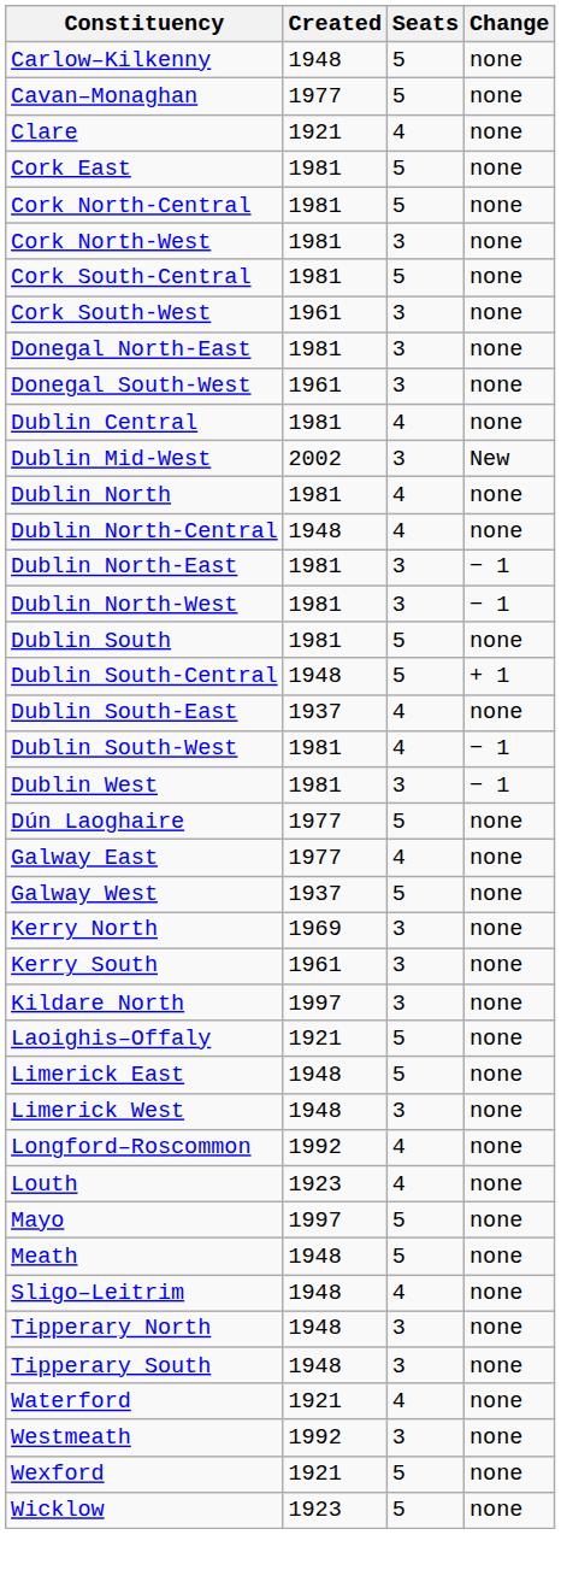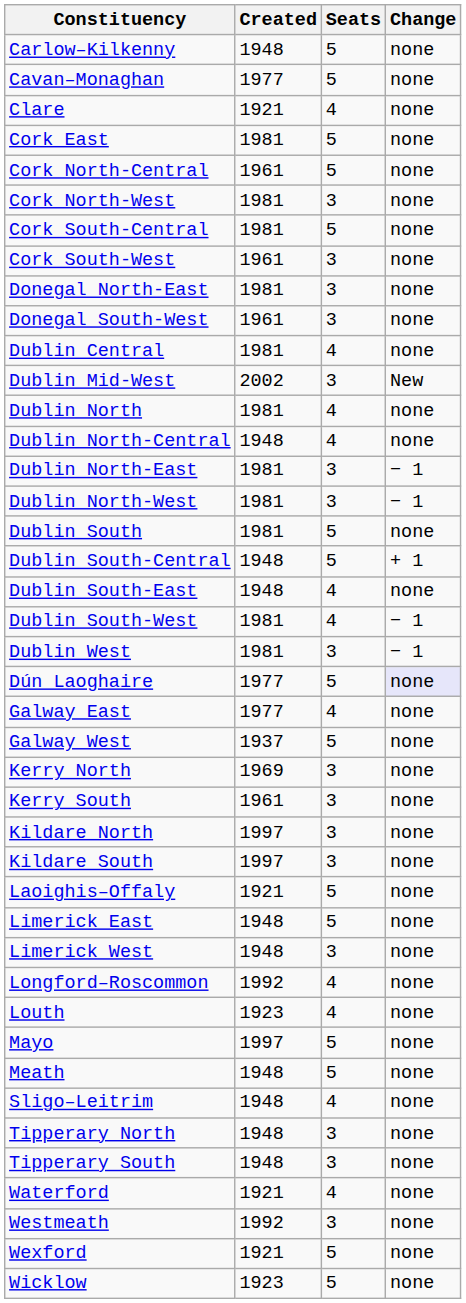 <table class="wikitable">
 <tr>
 <th>Constituency</th>
 <th>Created</th>
 <th>Seats</th>
 <th>Change</th>
 </tr>
 <tr>
 <td><a href='#'>Carlow–Kilkenny</a></td>
 <td>1948</td>
 <td>5</td>
 <td>none</td>
 </tr>
 <tr>
 <td><a href='#'>Cavan–Monaghan</a></td>
 <td>1977</td>
 <td>5</td>
 <td>none</td>
 </tr>
 <tr>
 <td><a href='#'>Clare</a></td>
 <td>1921</td>
 <td>4</td>
 <td>none</td>
 </tr>
 <tr>
 <td><a href='#'>Cork East</a></td>
 <td>1981</td>
 <td>5</td>
 <td>none</td>
 </tr>
 <tr>
 <td><a href='#'>Cork North-Central</a></td>
-<td>1981</td>
+<td>1961</td>
 <td>5</td>
 <td>none</td>
 </tr>
 <tr>
 <td><a href='#'>Cork North-West</a></td>
 <td>1981</td>
 <td>3</td>
 <td>none</td>
 </tr>
 <tr>
 <td><a href='#'>Cork South-Central</a></td>
 <td>1981</td>
 <td>5</td>
 <td>none</td>
 </tr>
 <tr>
 <td><a href='#'>Cork South-West</a></td>
 <td>1961</td>
 <td>3</td>
 <td>none</td>
 </tr>
 <tr>
 <td><a href='#'>Donegal North-East</a></td>
 <td>1981</td>
 <td>3</td>
 <td>none</td>
 </tr>
 <tr>
 <td><a href='#'>Donegal South-West</a></td>
 <td>1961</td>
 <td>3</td>
 <td>none</td>
 </tr>
 <tr>
 <td><a href='#'>Dublin Central</a></td>
 <td>1981</td>
 <td>4</td>
 <td>none</td>
 </tr>
 <tr>
 <td><a href='#'>Dublin Mid-West</a></td>
 <td>2002</td>
 <td>3</td>
 <td>New</td>
 </tr>
 <tr>
 <td><a href='#'>Dublin North</a></td>
 <td>1981</td>
 <td>4</td>
 <td>none</td>
 </tr>
 <tr>
 <td><a href='#'>Dublin North-Central</a></td>
 <td>1948</td>
 <td>4</td>
 <td>none</td>
 </tr>
 <tr>
 <td><a href='#'>Dublin North-East</a></td>
 <td>1981</td>
 <td>3</td>
 <td>− 1</td>
 </tr>
 <tr>
 <td><a href='#'>Dublin North-West</a></td>
 <td>1981</td>
 <td>3</td>
 <td>− 1</td>
 </tr>
 <tr>
 <td><a href='#'>Dublin South</a></td>
 <td>1981</td>
 <td>5</td>
 <td>none</td>
 </tr>
 <tr>
 <td><a href='#'>Dublin South-Central</a></td>
 <td>1948</td>
 <td>5</td>
 <td>+ 1</td>
 </tr>
 <tr>
 <td><a href='#'>Dublin South-East</a></td>
-<td>1937</td>
+<td>1948</td>
 <td>4</td>
 <td>none</td>
 </tr>
 <tr>
 <td><a href='#'>Dublin South-West</a></td>
 <td>1981</td>
 <td>4</td>
 <td>− 1</td>
 </tr>
 <tr>
 <td><a href='#'>Dublin West</a></td>
 <td>1981</td>
 <td>3</td>
 <td>− 1</td>
 </tr>
 <tr>
 <td><a href='#'>Dún Laoghaire</a></td>
 <td>1977</td>
 <td>5</td>
-<td>none</td>
+<td style="background: lavender;">none</td>
 </tr>
 <tr>
 <td><a href='#'>Galway East</a></td>
 <td>1977</td>
 <td>4</td>
 <td>none</td>
 </tr>
 <tr>
 <td><a href='#'>Galway West</a></td>
 <td>1937</td>
 <td>5</td>
 <td>none</td>
 </tr>
 <tr>
 <td><a href='#'>Kerry North</a></td>
 <td>1969</td>
 <td>3</td>
 <td>none</td>
 </tr>
 <tr>
 <td><a href='#'>Kerry South</a></td>
 <td>1961</td>
 <td>3</td>
 <td>none</td>
 </tr>
 <tr>
 <td><a href='#'>Kildare North</a></td>
+<td>1997</td>
+<td>3</td>
+<td>none</td>
+</tr>
+<tr>
+<td><a href='#'>Kildare South</a></td>
 <td>1997</td>
 <td>3</td>
 <td>none</td>
 </tr>
 <tr>
 <td><a href='#'>Laoighis–Offaly</a></td>
 <td>1921</td>
 <td>5</td>
 <td>none</td>
 </tr>
 <tr>
 <td><a href='#'>Limerick East</a></td>
 <td>1948</td>
 <td>5</td>
 <td>none</td>
 </tr>
 <tr>
 <td><a href='#'>Limerick West</a></td>
 <td>1948</td>
 <td>3</td>
 <td>none</td>
 </tr>
 <tr>
 <td><a href='#'>Longford–Roscommon</a></td>
 <td>1992</td>
 <td>4</td>
 <td>none</td>
 </tr>
 <tr>
 <td><a href='#'>Louth</a></td>
 <td>1923</td>
 <td>4</td>
 <td>none</td>
 </tr>
 <tr>
 <td><a href='#'>Mayo</a></td>
 <td>1997</td>
 <td>5</td>
 <td>none</td>
 </tr>
 <tr>
 <td><a href='#'>Meath</a></td>
 <td>1948</td>
 <td>5</td>
 <td>none</td>
 </tr>
 <tr>
 <td><a href='#'>Sligo–Leitrim</a></td>
 <td>1948</td>
 <td>4</td>
 <td>none</td>
 </tr>
 <tr>
 <td><a href='#'>Tipperary North</a></td>
 <td>1948</td>
 <td>3</td>
 <td>none</td>
 </tr>
 <tr>
 <td><a href='#'>Tipperary South</a></td>
 <td>1948</td>
 <td>3</td>
 <td>none</td>
 </tr>
 <tr>
 <td><a href='#'>Waterford</a></td>
 <td>1921</td>
 <td>4</td>
 <td>none</td>
 </tr>
 <tr>
 <td><a href='#'>Westmeath</a></td>
 <td>1992</td>
 <td>3</td>
 <td>none</td>
 </tr>
 <tr>
 <td><a href='#'>Wexford</a></td>
 <td>1921</td>
 <td>5</td>
 <td>none</td>
 </tr>
 <tr>
 <td><a href='#'>Wicklow</a></td>
 <td>1923</td>
 <td>5</td>
 <td>none</td>
 </tr>
 </table>
